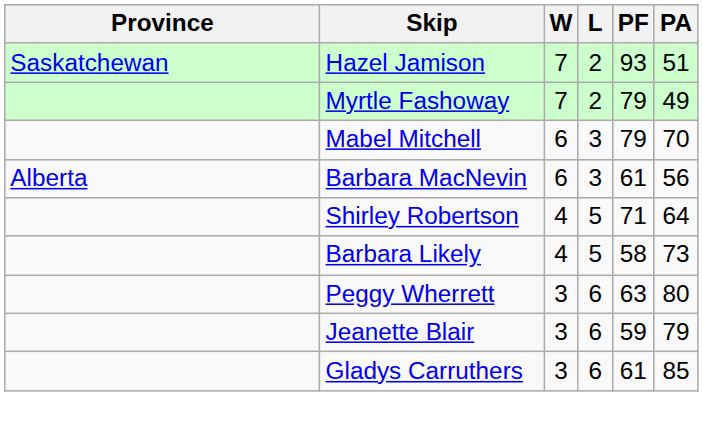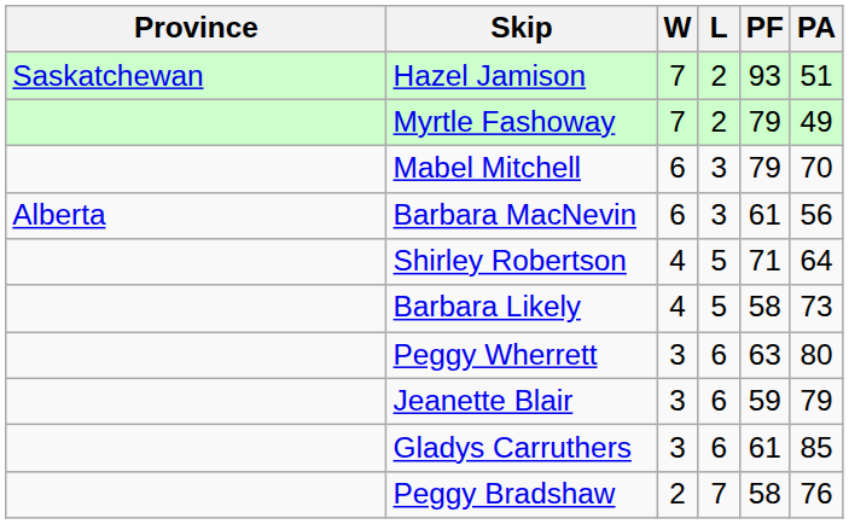 <table class="wikitable" style="text-align: center;">
 <tr>
 <th bgcolor="#efefef" width="200">Province</th>
 <th bgcolor="#efefef" width="140">Skip</th>
 <th bgcolor="#efefef" width="15">W</th>
 <th bgcolor="#efefef" width="15">L</th>
 <th bgcolor="#efefef" width="15">PF</th>
 <th bgcolor="#efefef" width="15">PA</th>
 </tr>
 <tr bgcolor=#ccffcc>
 <td style="text-align: left;"><a href='#'>Saskatchewan</a></td>
 <td style="text-align: left;"><a href='#'>Hazel Jamison</a></td>
 <td>7</td>
 <td>2</td>
 <td>93</td>
 <td>51</td>
 </tr>
 <tr bgcolor=#ccffcc>
 <td style="text-align: left;"></td>
 <td style="text-align: left;"><a href='#'>Myrtle Fashoway</a></td>
 <td>7</td>
 <td>2</td>
 <td>79</td>
 <td>49</td>
 </tr>
 <tr>
 <td style="text-align: left;"></td>
 <td style="text-align: left;"><a href='#'>Mabel Mitchell</a></td>
 <td>6</td>
 <td>3</td>
 <td>79</td>
 <td>70</td>
 </tr>
 <tr>
 <td style="text-align: left;"><a href='#'>Alberta</a></td>
 <td style="text-align: left;"><a href='#'>Barbara MacNevin</a></td>
 <td>6</td>
 <td>3</td>
 <td>61</td>
 <td>56</td>
 </tr>
 <tr>
 <td style="text-align: left;"></td>
 <td style="text-align: left;"><a href='#'>Shirley Robertson</a></td>
 <td>4</td>
 <td>5</td>
 <td>71</td>
 <td>64</td>
 </tr>
 <tr>
 <td style="text-align: left;"></td>
 <td style="text-align: left;"><a href='#'>Barbara Likely</a></td>
 <td>4</td>
 <td>5</td>
 <td>58</td>
 <td>73</td>
 </tr>
 <tr>
 <td style="text-align: left;"></td>
 <td style="text-align: left;"><a href='#'>Peggy Wherrett</a></td>
 <td>3</td>
 <td>6</td>
 <td>63</td>
 <td>80</td>
 </tr>
 <tr>
 <td style="text-align: left;"></td>
 <td style="text-align: left;"><a href='#'>Jeanette Blair</a></td>
 <td>3</td>
 <td>6</td>
 <td>59</td>
 <td>79</td>
 </tr>
 <tr>
 <td style="text-align: left;"></td>
 <td style="text-align: left;"><a href='#'>Gladys Carruthers</a></td>
 <td>3</td>
 <td>6</td>
 <td>61</td>
 <td>85</td>
 </tr>
+<tr>
+<td style="text-align: left;"></td>
+<td style="text-align: left;"><a href='#'>Peggy Bradshaw</a></td>
+<td>2</td>
+<td>7</td>
+<td>58</td>
+<td>76</td>
+</tr>
 </table>
